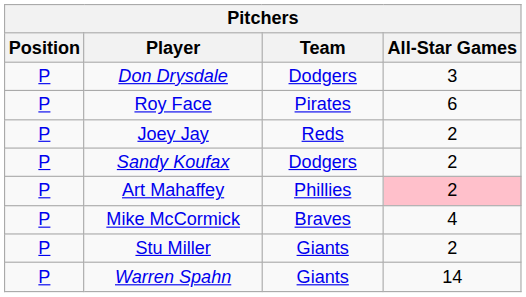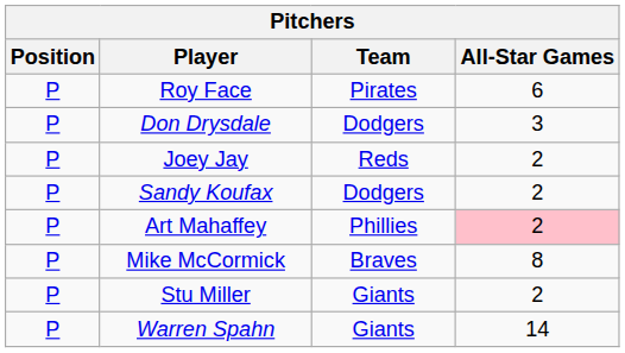 <table class="wikitable" style="font-size: 100%; text-align:right;">
 <tr>
 <th colspan="4">Pitchers</th>
 </tr>
 <tr>
 <th>Position</th>
 <th width="150">Player</th>
 <th width="100">Team</th>
 <th>All-Star Games</th>
 </tr>
 <tr>
 <td align="center"><a href='#'>P</a></td>
+<td align="center"><a href='#'>Roy Face</a></td>
+<td align="center"><a href='#'>Pirates</a></td>
+<td align="center">6</td>
+</tr>
+<tr>
+<td align="center"><a href='#'>P</a></td>
 <td align="center"><em><a href='#'>Don Drysdale</a></em></td>
 <td align="center"><a href='#'>Dodgers</a></td>
 <td align="center">3</td>
-</tr>
-<tr>
-<td align="center"><a href='#'>P</a></td>
-<td align="center"><a href='#'>Roy Face</a></td>
-<td align="center"><a href='#'>Pirates</a></td>
-<td align="center">6</td>
 </tr>
 <tr>
 <td align="center"><a href='#'>P</a></td>
 <td align="center"><a href='#'>Joey Jay</a></td>
 <td align="center"><a href='#'>Reds</a></td>
 <td align="center">2</td>
 </tr>
 <tr>
 <td align="center"><a href='#'>P</a></td>
 <td align="center"><em><a href='#'>Sandy Koufax</a></em></td>
 <td align="center"><a href='#'>Dodgers</a></td>
 <td align="center">2</td>
 </tr>
 <tr>
 <td align="center"><a href='#'>P</a></td>
 <td align="center"><a href='#'>Art Mahaffey</a></td>
 <td align="center"><a href='#'>Phillies</a></td>
 <td align="center" style="background: pink;">2</td>
 </tr>
 <tr>
 <td align="center"><a href='#'>P</a></td>
 <td align="center"><a href='#'>Mike McCormick</a></td>
 <td align="center"><a href='#'>Braves</a></td>
-<td align="center">4</td>
+<td align="center">8</td>
 </tr>
 <tr>
 <td align="center"><a href='#'>P</a></td>
 <td align="center"><a href='#'>Stu Miller</a></td>
 <td align="center"><a href='#'>Giants</a></td>
 <td align="center">2</td>
 </tr>
 <tr>
 <td align="center"><a href='#'>P</a></td>
 <td align="center"><em><a href='#'>Warren Spahn</a></em></td>
 <td align="center"><a href='#'>Giants</a></td>
 <td align="center">14</td>
 </tr>
 </table>
